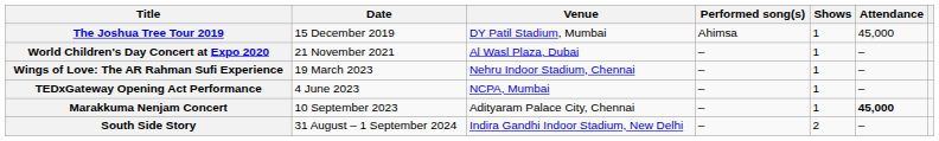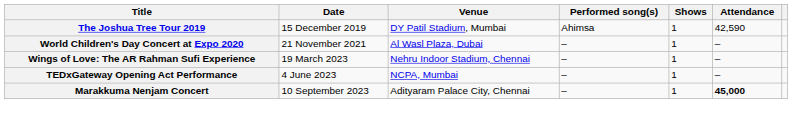 <table class="wikitable plainrowheaders" width="100%">
 <tr>
 <th>Title</th>
 <th>Date</th>
 <th>Venue</th>
 <th>Performed song(s)</th>
 <th>Shows</th>
 <th>Attendance</th>
 <th></th>
 </tr>
 <tr>
 <th scope="row"><a href='#'>The Joshua Tree Tour 2019</a></th>
 <td>15 December 2019</td>
 <td><a href='#'>DY Patil Stadium</a>, Mumbai</td>
 <td>Ahimsa</td>
 <td>1</td>
-<td>45,000</td>
+<td>42,590</td>
 <td></td>
 </tr>
 <tr>
 <th scope="row">World Children's Day Concert at <a href='#'>Expo 2020</a></th>
 <td>21 November 2021</td>
 <td><a href='#'>Al Wasl Plaza, Dubai</a></td>
 <td>–</td>
 <td>1</td>
 <td>–</td>
 <td></td>
 </tr>
 <tr>
 <th scope="row">Wings of Love: The AR Rahman Sufi Experience</th>
 <td>19 March 2023</td>
 <td><a href='#'>Nehru Indoor Stadium, Chennai</a></td>
 <td>–</td>
 <td>1</td>
 <td>–</td>
 <td></td>
 </tr>
 <tr>
 <th scope="row">TEDxGateway Opening Act Performance</th>
 <td>4 June 2023</td>
 <td><a href='#'>NCPA, Mumbai</a></td>
 <td>–</td>
 <td>1</td>
 <td>–</td>
 <td></td>
 </tr>
 <tr>
 <th scope="row">Marakkuma Nenjam Concert</th>
 <td>10 September 2023</td>
 <td>Adityaram Palace City, Chennai</td>
 <td>–</td>
 <td>1</td>
 <td><strong>45,000</strong></td>
 <td></td>
 </tr>
-<tr>
-<th scope="row">South Side Story</th>
-<td>31 August – 1 September 2024</td>
-<td><a href='#'>Indira Gandhi Indoor Stadium, New Delhi</a></td>
-<td>–</td>
-<td>2</td>
-<td>–</td>
-<td></td>
-</tr>
 </table>
